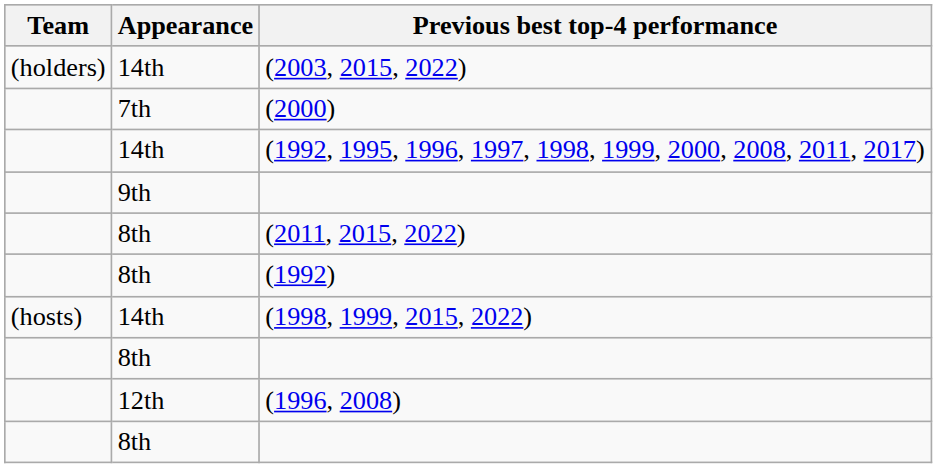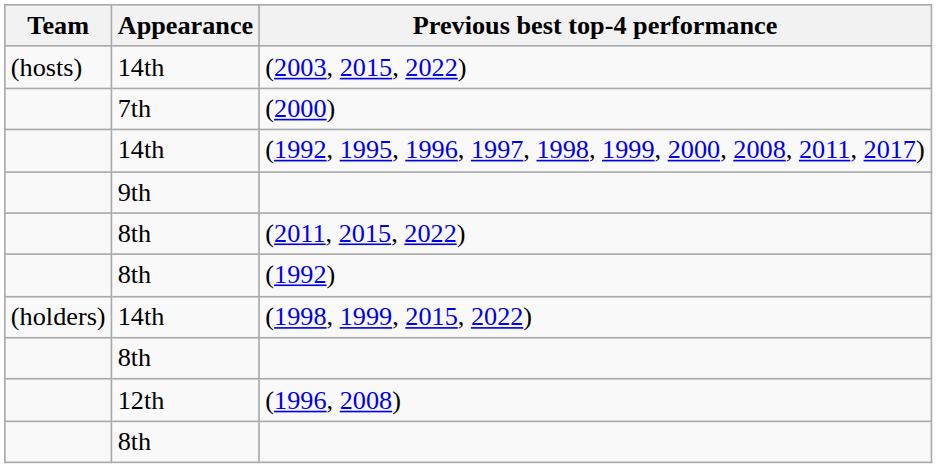 <table class="wikitable sortable" style="text-align: left;">
 <tr>
 <th>Team</th>
 <th data-sort-type="number">Appearance</th>
 <th>Previous best top-4 performance</th>
 </tr>
 <tr>
-<td> (holders)</td>
+<td> (hosts)</td>
 <td>14th</td>
 <td> (<a href='#'>2003</a>, <a href='#'>2015</a>, <a href='#'>2022</a>)</td>
 </tr>
 <tr>
 <td></td>
 <td>7th</td>
 <td> (<a href='#'>2000</a>)</td>
 </tr>
 <tr>
 <td></td>
 <td>14th</td>
 <td> (<a href='#'>1992</a>, <a href='#'>1995</a>, <a href='#'>1996</a>, <a href='#'>1997</a>, <a href='#'>1998</a>, <a href='#'>1999</a>, <a href='#'>2000</a>, <a href='#'>2008</a>, <a href='#'>2011</a>, <a href='#'>2017</a>)</td>
 </tr>
 <tr>
 <td></td>
 <td>9th</td>
 <td></td>
 </tr>
 <tr>
 <td></td>
 <td>8th</td>
 <td> (<a href='#'>2011</a>, <a href='#'>2015</a>, <a href='#'>2022</a>)</td>
 </tr>
 <tr>
 <td></td>
 <td>8th</td>
 <td> (<a href='#'>1992</a>)</td>
 </tr>
 <tr>
-<td> (hosts)</td>
+<td> (holders)</td>
 <td>14th</td>
 <td> (<a href='#'>1998</a>, <a href='#'>1999</a>, <a href='#'>2015</a>, <a href='#'>2022</a>)</td>
 </tr>
 <tr>
 <td></td>
 <td>8th</td>
 <td></td>
 </tr>
 <tr>
 <td></td>
 <td>12th</td>
 <td> (<a href='#'>1996</a>, <a href='#'>2008</a>)</td>
 </tr>
 <tr>
 <td></td>
 <td>8th</td>
 <td></td>
 </tr>
 </table>
